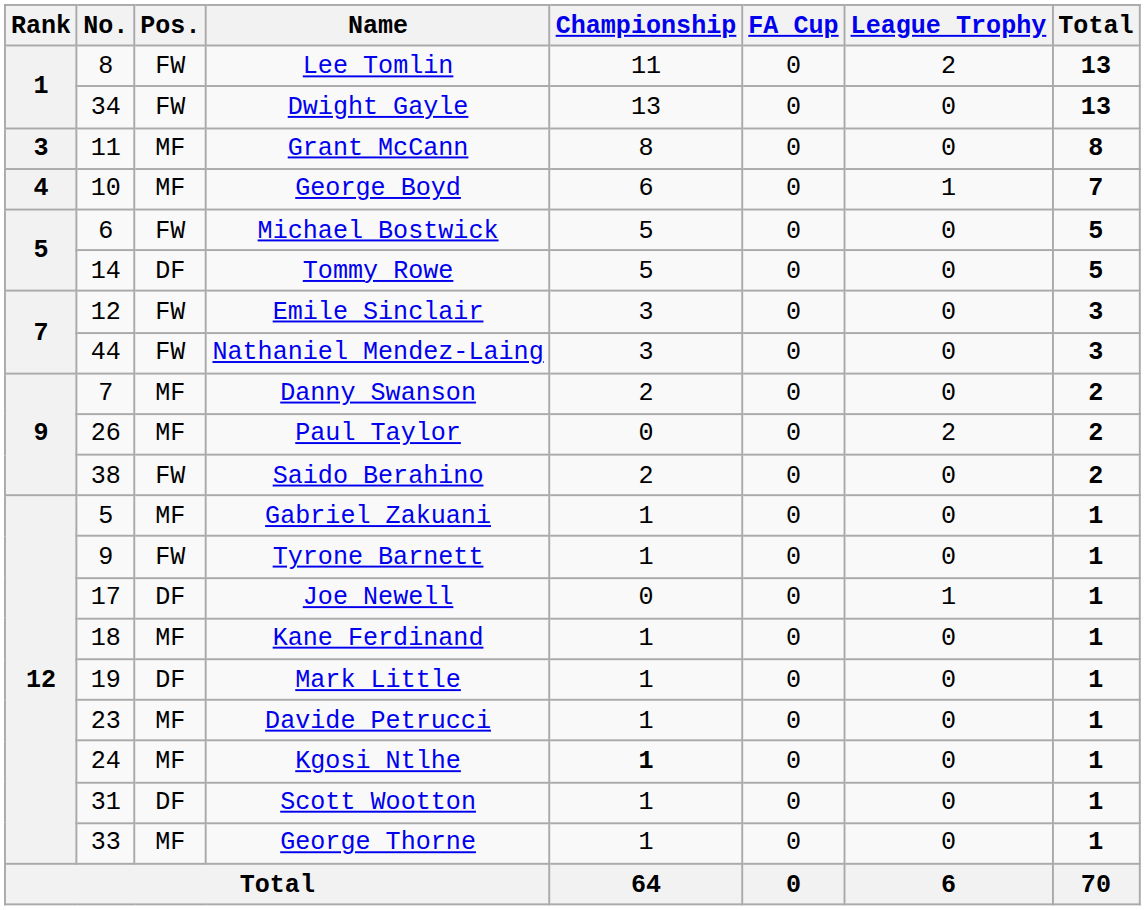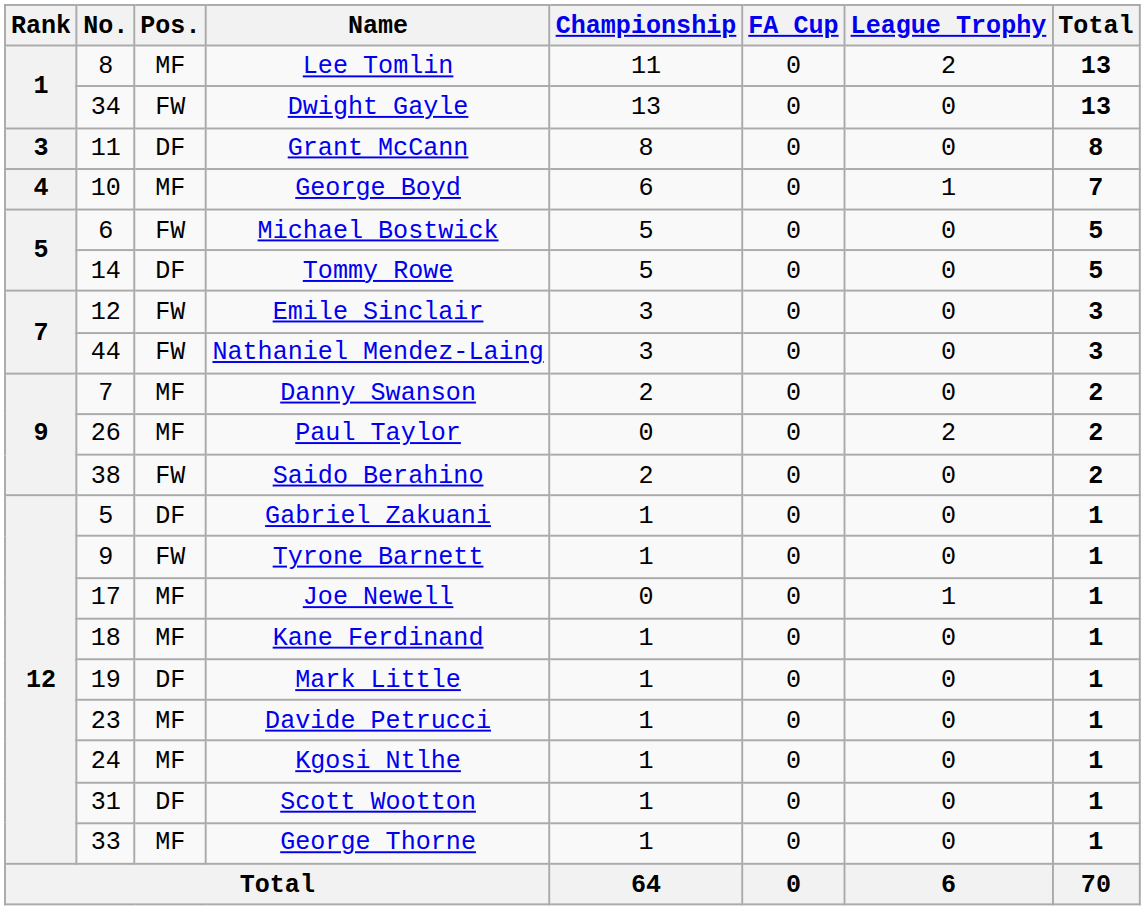 <table class="wikitable sortable" style="text-align: center;">
 <tr>
 <th>Rank</th>
 <th>No.</th>
 <th>Pos.</th>
 <th>Name</th>
 <th><a href='#'>Championship</a></th>
 <th><a href='#'>FA Cup</a></th>
 <th><a href='#'>League Trophy</a></th>
 <th>Total</th>
 </tr>
 <tr>
 <th rowspan="2">1</th>
 <td>8</td>
-<td>FW</td>
+<td>MF</td>
 <td><a href='#'>Lee Tomlin</a></td>
 <td>11</td>
 <td>0</td>
 <td>2</td>
 <td><strong>13</strong></td>
 </tr>
 <tr>
 <td>34</td>
 <td>FW</td>
 <td><a href='#'>Dwight Gayle</a></td>
 <td>13</td>
 <td>0</td>
 <td>0</td>
 <td><strong>13</strong></td>
 </tr>
 <tr>
 <th>3</th>
 <td>11</td>
-<td>MF</td>
+<td>DF</td>
 <td><a href='#'>Grant McCann</a></td>
 <td>8</td>
 <td>0</td>
 <td>0</td>
 <td><strong>8</strong></td>
 </tr>
 <tr>
 <th rowspan="1">4</th>
 <td>10</td>
 <td>MF</td>
 <td><a href='#'>George Boyd</a></td>
 <td>6</td>
 <td>0</td>
 <td>1</td>
 <td><strong>7</strong></td>
 </tr>
 <tr>
 <th rowspan="2">5</th>
 <td>6</td>
 <td>FW</td>
 <td><a href='#'>Michael Bostwick</a></td>
 <td>5</td>
 <td>0</td>
 <td>0</td>
 <td><strong>5</strong></td>
 </tr>
 <tr>
 <td>14</td>
 <td>DF</td>
 <td><a href='#'>Tommy Rowe</a></td>
 <td>5</td>
 <td>0</td>
 <td>0</td>
 <td><strong>5</strong></td>
 </tr>
 <tr>
 <th rowspan="2">7</th>
 <td>12</td>
 <td>FW</td>
 <td><a href='#'>Emile Sinclair</a></td>
 <td>3</td>
 <td>0</td>
 <td>0</td>
 <td><strong>3</strong></td>
 </tr>
 <tr>
 <td>44</td>
 <td>FW</td>
 <td><a href='#'>Nathaniel Mendez-Laing</a></td>
 <td>3</td>
 <td>0</td>
 <td>0</td>
 <td><strong>3</strong></td>
 </tr>
 <tr>
 <th rowspan="3">9</th>
 <td>7</td>
 <td>MF</td>
 <td><a href='#'>Danny Swanson</a></td>
 <td>2</td>
 <td>0</td>
 <td>0</td>
 <td><strong>2</strong></td>
 </tr>
 <tr>
 <td>26</td>
 <td>MF</td>
 <td><a href='#'>Paul Taylor</a></td>
 <td>0</td>
 <td>0</td>
 <td>2</td>
 <td><strong>2</strong></td>
 </tr>
 <tr>
 <td>38</td>
 <td>FW</td>
 <td><a href='#'>Saido Berahino</a></td>
 <td>2</td>
 <td>0</td>
 <td>0</td>
 <td><strong>2</strong></td>
 </tr>
 <tr>
 <th rowspan="9">12</th>
 <td>5</td>
-<td>MF</td>
+<td>DF</td>
 <td><a href='#'>Gabriel Zakuani</a></td>
 <td>1</td>
 <td>0</td>
 <td>0</td>
 <td><strong>1</strong></td>
 </tr>
 <tr>
 <td>9</td>
 <td>FW</td>
 <td><a href='#'>Tyrone Barnett</a></td>
 <td>1</td>
 <td>0</td>
 <td>0</td>
 <td><strong>1</strong></td>
 </tr>
 <tr>
 <td>17</td>
-<td>DF</td>
+<td>MF</td>
 <td><a href='#'>Joe Newell</a></td>
 <td>0</td>
 <td>0</td>
 <td>1</td>
 <td><strong>1</strong></td>
 </tr>
 <tr>
 <td>18</td>
 <td>MF</td>
 <td><a href='#'>Kane Ferdinand</a></td>
 <td>1</td>
 <td>0</td>
 <td>0</td>
 <td><strong>1</strong></td>
 </tr>
 <tr>
 <td>19</td>
 <td>DF</td>
 <td><a href='#'>Mark Little</a></td>
 <td>1</td>
 <td>0</td>
 <td>0</td>
 <td><strong>1</strong></td>
 </tr>
 <tr>
 <td>23</td>
 <td>MF</td>
 <td><a href='#'>Davide Petrucci</a></td>
 <td>1</td>
 <td>0</td>
 <td>0</td>
 <td><strong>1</strong></td>
 </tr>
 <tr>
 <td>24</td>
 <td>MF</td>
 <td><a href='#'>Kgosi Ntlhe</a></td>
-<td><strong>1</strong></td>
+<td>1</td>
 <td>0</td>
 <td>0</td>
 <td><strong>1</strong></td>
 </tr>
 <tr>
 <td>31</td>
 <td>DF</td>
 <td><a href='#'>Scott Wootton</a></td>
 <td>1</td>
 <td>0</td>
 <td>0</td>
 <td><strong>1</strong></td>
 </tr>
 <tr>
 <td>33</td>
 <td>MF</td>
 <td><a href='#'>George Thorne</a></td>
 <td>1</td>
 <td>0</td>
 <td>0</td>
 <td><strong>1</strong></td>
 </tr>
 <tr>
 <th colspan=4>Total</th>
 <th>64</th>
 <th>0</th>
 <th>6</th>
 <th>70</th>
 </tr>
 </table>
